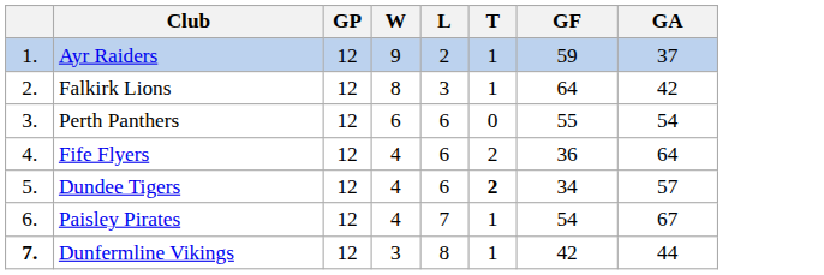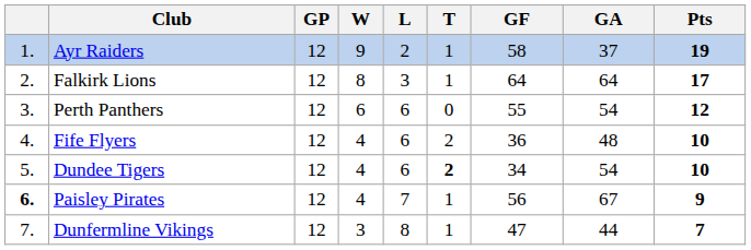 <table class="wikitable">
 <tr>
 <th width="30"></th>
 <th width="200">Club</th>
 <th width="30">GP</th>
 <th width="30">W</th>
 <th width="30">L</th>
 <th width="30">T</th>
 <th width="70">GF</th>
 <th width="70">GA</th>
+<th width="70">Pts</th>
 </tr>
 <tr bgcolor="#BCD2EE" align="center">
 <td>1.</td>
 <td align="left"><a href='#'>Ayr Raiders</a></td>
 <td>12</td>
 <td>9</td>
 <td>2</td>
 <td>1</td>
-<td>59</td>
+<td>58</td>
 <td>37</td>
+<td><strong>19</strong></td>
 </tr>
 <tr bgcolor="#FFFFFF" align="center">
 <td>2.</td>
 <td align="left">Falkirk Lions</td>
 <td>12</td>
 <td>8</td>
 <td>3</td>
 <td>1</td>
 <td>64</td>
-<td>42</td>
+<td>64</td>
+<td><strong>17</strong></td>
 </tr>
 <tr bgcolor="#FFFFFF" align="center">
 <td>3.</td>
 <td align="left">Perth Panthers</td>
 <td>12</td>
 <td>6</td>
 <td>6</td>
 <td>0</td>
 <td>55</td>
 <td>54</td>
+<td><strong>12</strong></td>
 </tr>
 <tr bgcolor="#FFFFFF" align="center">
 <td>4.</td>
 <td align="left"><a href='#'>Fife Flyers</a></td>
 <td>12</td>
 <td>4</td>
 <td>6</td>
 <td>2</td>
 <td>36</td>
-<td>64</td>
+<td>48</td>
+<td><strong>10</strong></td>
 </tr>
 <tr bgcolor="#FFFFFF" align="center">
 <td>5.</td>
 <td align="left"><a href='#'>Dundee Tigers</a></td>
 <td>12</td>
 <td>4</td>
 <td>6</td>
 <td><strong>2</strong></td>
 <td>34</td>
-<td>57</td>
+<td>54</td>
+<td><strong>10</strong></td>
 </tr>
 <tr bgcolor="#FFFFFF" align="center">
-<td>6.</td>
+<td><strong>6.</strong></td>
 <td align="left"><a href='#'>Paisley Pirates</a></td>
 <td>12</td>
 <td>4</td>
 <td>7</td>
 <td>1</td>
-<td>54</td>
+<td>56</td>
 <td>67</td>
+<td><strong>9</strong></td>
 </tr>
 <tr bgcolor="#FFFFFF" align="center">
-<td><strong>7.</strong></td>
+<td>7.</td>
 <td align="left"><a href='#'>Dunfermline Vikings</a></td>
 <td>12</td>
 <td>3</td>
 <td>8</td>
 <td>1</td>
-<td>42</td>
+<td>47</td>
 <td>44</td>
+<td><strong>7</strong></td>
 </tr>
 </table>
